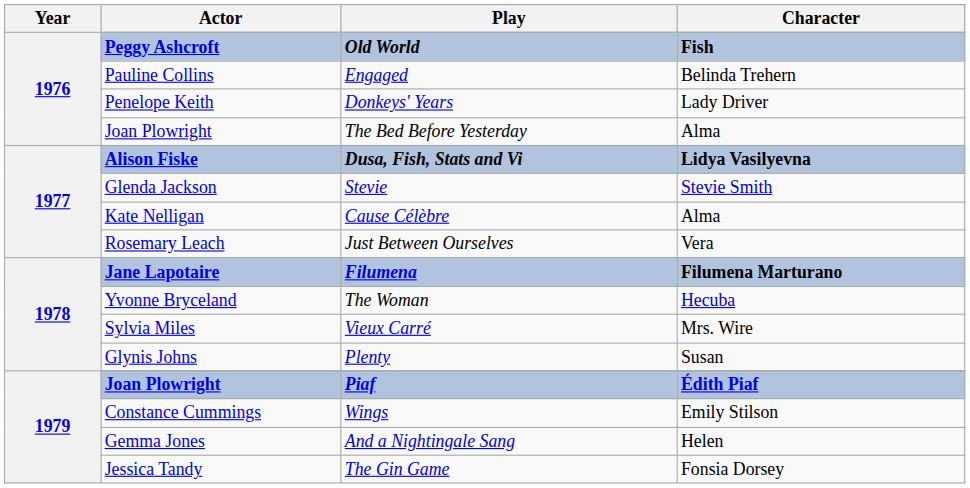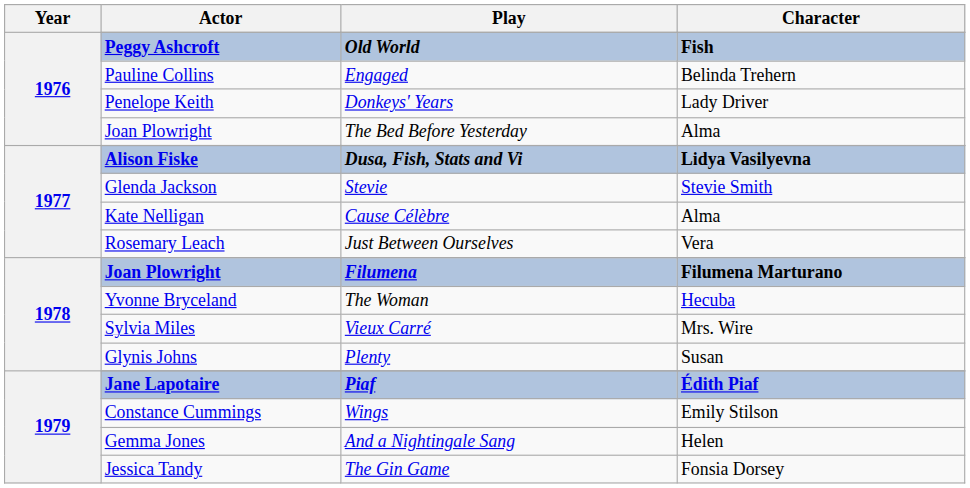 <table class="wikitable" style="width:98%;">
 <tr style="background:#bebebe;">
 <th style="width:10%;">Year</th>
 <th style="width:25%;">Actor</th>
 <th style="width:35%;">Play</th>
 <th style="width:30%;">Character</th>
 </tr>
 <tr>
 <th rowspan="5" align="center"><a href='#'>1976</a></th>
 </tr>
 <tr style="background:#B0C4DE">
 <td><strong><a href='#'>Peggy Ashcroft</a></strong></td>
 <td><strong><em>Old World</em></strong></td>
 <td><strong>Fish</strong></td>
 </tr>
 <tr>
 <td><a href='#'>Pauline Collins</a></td>
 <td><em><a href='#'>Engaged</a></em></td>
 <td>Belinda Trehern</td>
 </tr>
 <tr>
 <td><a href='#'>Penelope Keith</a></td>
 <td><em><a href='#'>Donkeys' Years</a></em></td>
 <td>Lady Driver</td>
 </tr>
 <tr>
 <td><a href='#'>Joan Plowright</a></td>
 <td><em>The Bed Before Yesterday</em></td>
 <td>Alma</td>
 </tr>
 <tr>
 <th rowspan="5" align="center"><a href='#'>1977</a></th>
 </tr>
 <tr style="background:#B0C4DE">
 <td><strong><a href='#'>Alison Fiske</a></strong></td>
 <td><strong><em>Dusa, Fish, Stats and Vi</em></strong></td>
 <td><strong>Lidya Vasilyevna</strong></td>
 </tr>
 <tr>
 <td><a href='#'>Glenda Jackson</a></td>
 <td><em><a href='#'>Stevie</a></em></td>
 <td><a href='#'>Stevie Smith</a></td>
 </tr>
 <tr>
 <td><a href='#'>Kate Nelligan</a></td>
 <td><em><a href='#'>Cause Célèbre</a></em></td>
 <td>Alma</td>
 </tr>
 <tr>
 <td><a href='#'>Rosemary Leach</a></td>
 <td><em>Just Between Ourselves</em></td>
 <td>Vera</td>
 </tr>
 <tr>
 <th rowspan="5" align="center"><a href='#'>1978</a></th>
 </tr>
 <tr style="background:#B0C4DE">
-<td><strong><a href='#'>Jane Lapotaire</a></strong></td>
+<td><strong><a href='#'>Joan Plowright</a></strong></td>
 <td><strong><em><a href='#'>Filumena</a></em></strong></td>
 <td><strong>Filumena Marturano</strong></td>
 </tr>
 <tr>
 <td><a href='#'>Yvonne Bryceland</a></td>
 <td><em>The Woman</em></td>
 <td><a href='#'>Hecuba</a></td>
 </tr>
 <tr>
 <td><a href='#'>Sylvia Miles</a></td>
 <td><em><a href='#'>Vieux Carré</a></em></td>
 <td>Mrs. Wire</td>
 </tr>
 <tr>
 <td><a href='#'>Glynis Johns</a></td>
 <td><em><a href='#'>Plenty</a></em></td>
 <td>Susan</td>
 </tr>
 <tr>
 <th rowspan="5" align="center"><a href='#'>1979</a></th>
 </tr>
 <tr style="background:#B0C4DE">
-<td><strong><a href='#'>Joan Plowright</a></strong></td>
+<td><strong><a href='#'>Jane Lapotaire</a></strong></td>
 <td><strong><em><a href='#'>Piaf</a></em></strong></td>
 <td><strong><a href='#'>Édith Piaf</a></strong></td>
 </tr>
 <tr>
 <td><a href='#'>Constance Cummings</a></td>
 <td><em><a href='#'>Wings</a></em></td>
 <td>Emily Stilson</td>
 </tr>
 <tr>
 <td><a href='#'>Gemma Jones</a></td>
 <td><em><a href='#'>And a Nightingale Sang</a></em></td>
 <td>Helen</td>
 </tr>
 <tr>
 <td><a href='#'>Jessica Tandy</a></td>
 <td><em><a href='#'>The Gin Game</a></em></td>
 <td>Fonsia Dorsey</td>
 </tr>
 </table>
